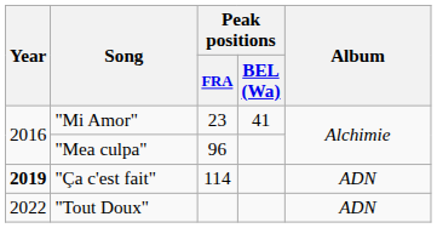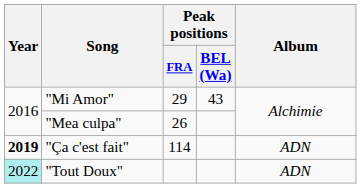 <table class="wikitable">
 <tr>
 <th align="center" rowspan="2" width="10">Year</th>
 <th align="center" rowspan="2" width="120">Song</th>
 <th align="center" colspan="2" width="30">Peak positions</th>
 <th align="center" rowspan="2" width="120">Album</th>
 </tr>
 <tr>
 <th width="20"><small><a href='#'>FRA</a><br></small></th>
 <th width="20"><a href='#'>BEL <br>(Wa)</a><br></th>
 </tr>
 <tr>
 <td align="center" rowspan="2">2016</td>
 <td>"Mi Amor"</td>
-<td align="center">23</td>
-<td align="center">41</td>
+<td align="center">29</td>
+<td align="center">43</td>
 <td align="center" rowspan="2"><em>Alchimie</em></td>
 </tr>
 <tr>
 <td>"Mea culpa"</td>
-<td align="center">96</td>
+<td align="center">26</td>
 <td align="center"></td>
 </tr>
 <tr>
 <td align="center"><strong>2019</strong></td>
 <td>"Ça c'est fait"</td>
 <td align="center">114</td>
 <td align="center"></td>
 <td align="center"><em>ADN</em></td>
 </tr>
 <tr>
-<td align="center">2022</td>
+<td align="center" style="background: paleturquoise;">2022</td>
 <td>"Tout Doux"</td>
 <td align="center"></td>
 <td align="center"></td>
 <td align="center"><em>ADN</em></td>
 </tr>
 </table>
